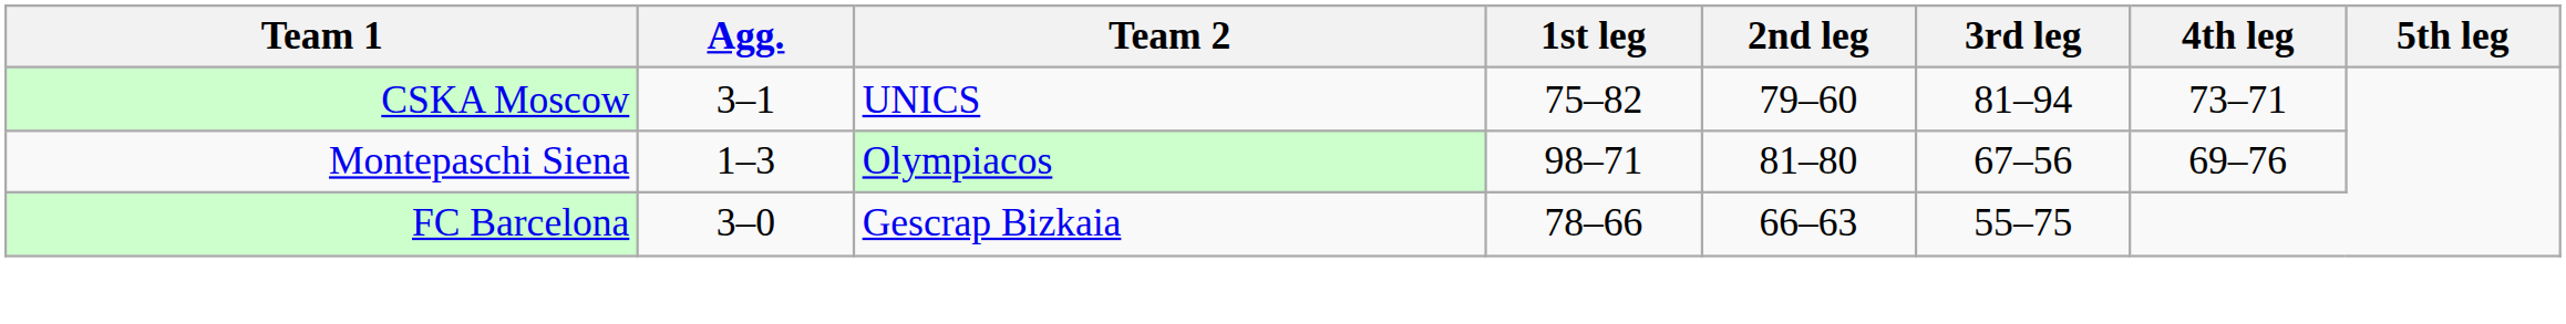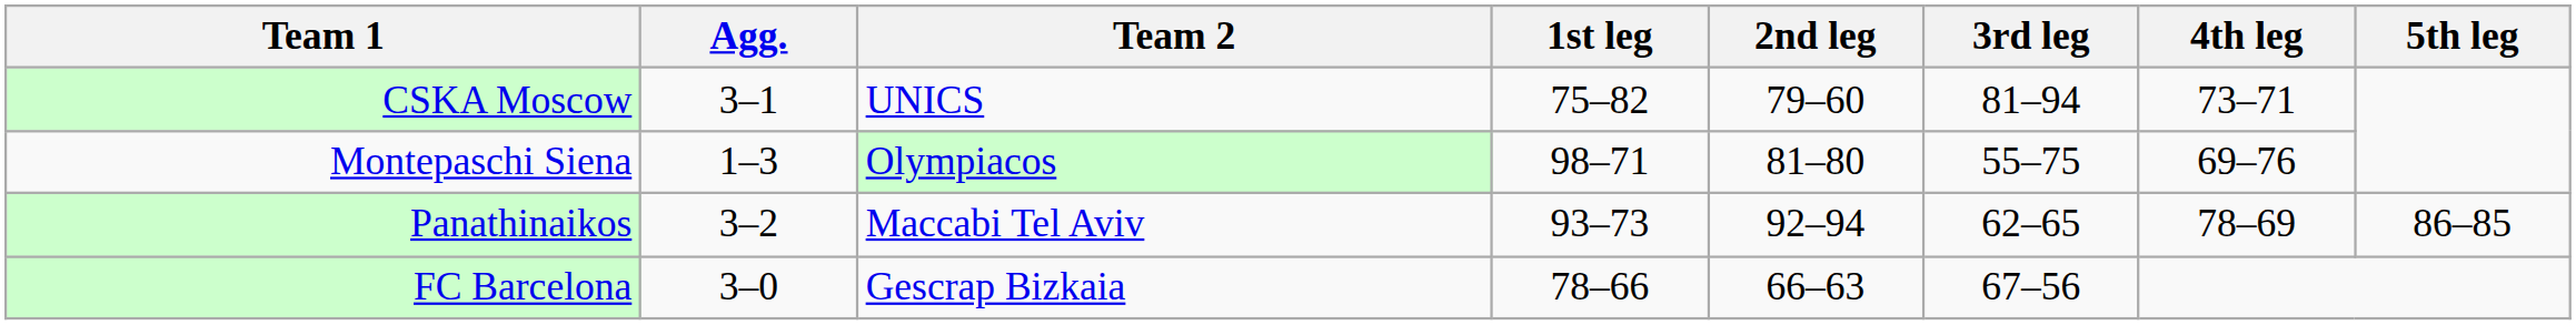 <table class=wikitable style="text-align:center">
 <tr>
 <th width=250>Team 1</th>
 <th width=80><a href='#'>Agg.</a></th>
 <th width=250>Team 2</th>
 <th width=80>1st leg</th>
 <th width=80>2nd leg</th>
 <th width=80>3rd leg</th>
 <th width=80>4th leg</th>
 <th width=80>5th leg</th>
 </tr>
 <tr>
 <td bgcolor="#ccffcc" align=right><a href='#'>CSKA Moscow</a> </td>
 <td>3–1</td>
 <td align=left> <a href='#'>UNICS</a></td>
 <td>75–82</td>
 <td>79–60</td>
 <td>81–94</td>
 <td>73–71</td>
 </tr>
 <tr>
 <td align=right><a href='#'>Montepaschi Siena</a> </td>
 <td>1–3</td>
 <td bgcolor="#ccffcc" align=left> <a href='#'>Olympiacos</a></td>
 <td>98–71</td>
 <td>81–80</td>
-<td>67–56</td>
+<td>55–75</td>
 <td>69–76</td>
+</tr>
+<tr>
+<td bgcolor="#ccffcc" align=right><a href='#'>Panathinaikos</a> </td>
+<td>3–2</td>
+<td align=left> <a href='#'>Maccabi Tel Aviv</a></td>
+<td>93–73</td>
+<td>92–94</td>
+<td>62–65</td>
+<td>78–69</td>
+<td>86–85</td>
 </tr>
 <tr>
 <td bgcolor="#ccffcc" align=right><a href='#'>FC Barcelona</a> </td>
 <td>3–0</td>
 <td align=left> <a href='#'>Gescrap Bizkaia</a></td>
 <td>78–66</td>
 <td>66–63</td>
-<td>55–75</td>
+<td>67–56</td>
 </tr>
 </table>
